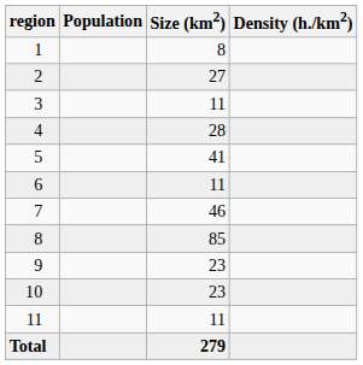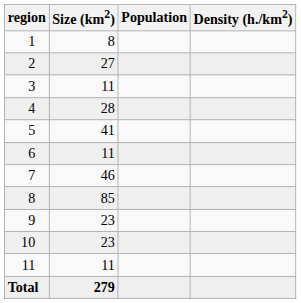 <table class="wikitable">
 <tr>
 <th>region</th>
+<th>Size (km<sup>2</sup>)</th>
 <th>Population</th>
-<th>Size (km<sup>2</sup>)</th>
 <th>Density (h./km<sup>2</sup>)</th>
 </tr>
 <tr ---->
 <td align="right">1 <span>  </span></td>
+<td align="right">8</td>
 <td align="right"></td>
-<td align="right">8</td>
 <td align="right"></td>
 </tr>
 <tr style="background: #EFEFEF">
 <td align="right">2 <span>  </span></td>
+<td align="right">27</td>
 <td align="right"></td>
-<td align="right">27</td>
 <td align="right"></td>
 </tr>
 <tr ---->
 <td align="right">3 <span>  </span></td>
+<td align="right">11</td>
 <td align="right"></td>
-<td align="right">11</td>
 <td align="right"></td>
 </tr>
 <tr style="background: #EFEFEF">
 <td align="right">4 <span>  </span></td>
+<td align="right">28</td>
 <td align="right"></td>
-<td align="right">28</td>
 <td align="right"></td>
 </tr>
 <tr ---->
 <td align="right">5 <span>  </span></td>
+<td align="right">41</td>
 <td align="right"></td>
-<td align="right">41</td>
 <td align="right"></td>
 </tr>
 <tr style="background: #EFEFEF">
 <td align="right">6 <span>  </span></td>
+<td align="right">11</td>
 <td align="right"></td>
-<td align="right">11</td>
 <td align="right"></td>
 </tr>
 <tr ---->
 <td align="right">7 <span>  </span></td>
+<td align="right">46</td>
 <td align="right"></td>
-<td align="right">46</td>
 <td align="right"></td>
 </tr>
 <tr style="background: #EFEFEF">
 <td align="right">8 <span>  </span></td>
+<td align="right">85</td>
 <td align="right"></td>
-<td align="right">85</td>
 <td align="right"></td>
 </tr>
 <tr ---->
 <td align="right">9 <span>  </span></td>
+<td align="right">23</td>
 <td align="right"></td>
-<td align="right">23</td>
 <td align="right"></td>
 </tr>
 <tr style="background: #EFEFEF">
 <td align="right">10 <span>  </span></td>
+<td align="right">23</td>
 <td align="right"></td>
-<td align="right">23</td>
 <td align="right"></td>
 </tr>
 <tr ---->
 <td align="right">11 <span>  </span></td>
+<td align="right">11</td>
 <td align="right"></td>
-<td align="right">11</td>
 <td align="right"></td>
 </tr>
 <tr style="background: #EFEFEF">
 <td><strong>Total</strong></td>
+<td align="right"><strong>279</strong></td>
 <td align="right"><strong></strong></td>
-<td align="right"><strong>279</strong></td>
 <td align="right"><strong></strong></td>
 </tr>
 </table>
